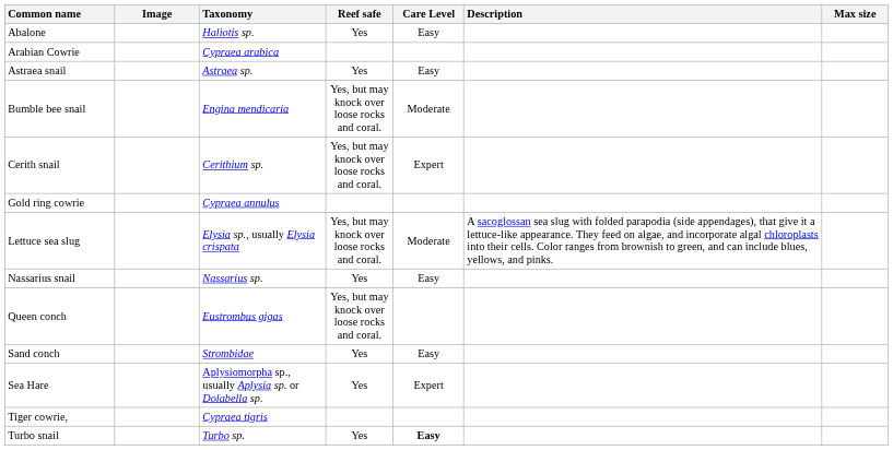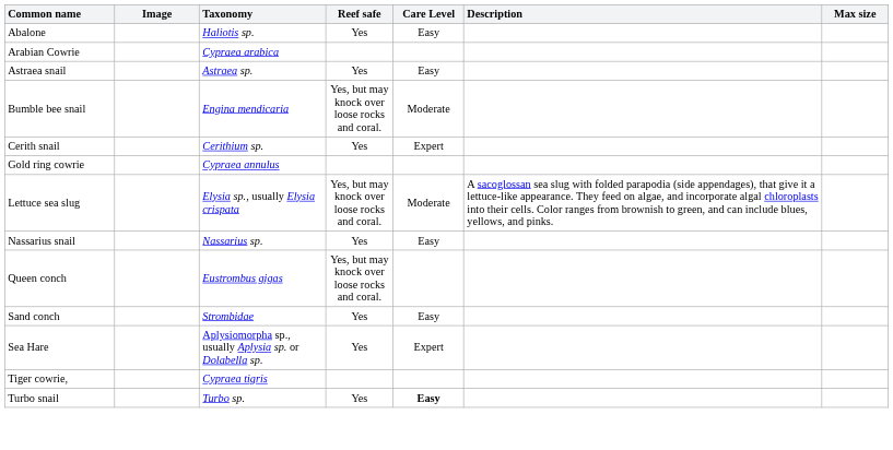 <table class="sortable collapsible" cellpadding="4" width="100%" border="1" style="border:1px solid #aaa; border-collapse:collapse">
 <tr>
 <th align="left" style="background:#F2F3F4" width="170px">Common name</th>
 <th style="background:#F2F3F4" width="130px" class="unsortable">Image</th>
 <th align="left" style="background:#F2F3F4" width="190px">Taxonomy</th>
 <th style="background:#F2F3F4" width="100px">Reef safe</th>
 <th style="background:#F2F3F4" width="100px">Care Level</th>
 <th align="left" style="background:#F2F3F4" width="610px" class="unsortable">Description</th>
 <th style="background:#F2F3F4" width="100px">Max size</th>
 </tr>
 <tr>
 <td>Abalone</td>
 <td></td>
 <td><em><a href='#'>Haliotis</a> sp.</em></td>
 <td align="center">Yes</td>
 <td align="center">Easy</td>
 <td></td>
 <td align="center"></td>
 </tr>
 <tr>
 <td>Arabian Cowrie</td>
 <td></td>
 <td><em><a href='#'>Cypraea arabica</a></em></td>
 <td align="center"></td>
 <td align="center"></td>
 <td></td>
 <td align="center"></td>
 </tr>
 <tr>
 <td>Astraea snail</td>
 <td></td>
 <td><em><a href='#'>Astraea</a> sp.</em></td>
 <td align="center">Yes</td>
 <td align="center">Easy</td>
 <td></td>
 <td align="center"></td>
 </tr>
 <tr>
 <td>Bumble bee snail</td>
 <td></td>
 <td><em><a href='#'>Engina mendicaria</a></em></td>
 <td align="center">Yes, but may knock over loose rocks and coral.</td>
 <td align="center">Moderate</td>
 <td></td>
 <td align="center"></td>
 </tr>
 <tr>
 <td>Cerith snail</td>
 <td></td>
 <td><em><a href='#'>Cerithium</a> sp.</em></td>
-<td align="center">Yes, but may knock over loose rocks and coral.</td>
+<td align="center">Yes</td>
 <td align="center">Expert</td>
 <td></td>
 <td align="center"></td>
 </tr>
 <tr>
 <td>Gold ring cowrie</td>
 <td></td>
 <td><em><a href='#'>Cypraea annulus</a></em></td>
 <td align="center"></td>
 <td align="center"></td>
 <td></td>
 <td align="center"></td>
 </tr>
 <tr>
 <td>Lettuce sea slug</td>
 <td></td>
 <td><em><a href='#'>Elysia</a> sp.</em>, usually <em><a href='#'>Elysia crispata</a></em></td>
 <td align="center">Yes, but may knock over loose rocks and coral.</td>
 <td align="center">Moderate</td>
 <td>A <a href='#'>sacoglossan</a> sea slug with folded parapodia (side appendages), that give it a lettuce-like appearance.  They feed on algae, and incorporate algal <a href='#'>chloroplasts</a> into their cells.  Color ranges from brownish to green, and can include blues, yellows, and pinks.</td>
 <td align="center"></td>
 </tr>
 <tr>
 <td>Nassarius snail</td>
 <td></td>
 <td><em><a href='#'>Nassarius</a> sp.</em></td>
 <td align="center">Yes</td>
 <td align="center">Easy</td>
 <td></td>
 <td align="center"></td>
 </tr>
 <tr>
 <td>Queen conch</td>
 <td></td>
 <td><em><a href='#'>Eustrombus gigas</a></em></td>
 <td align="center">Yes, but may knock over loose rocks and coral.</td>
 <td align="center"></td>
 <td></td>
 <td align="center"></td>
 </tr>
 <tr>
 <td>Sand conch</td>
 <td></td>
 <td><em><a href='#'>Strombidae</a></em></td>
 <td align="center">Yes</td>
 <td align="center">Easy</td>
 <td></td>
 <td align="center"></td>
 </tr>
 <tr>
 <td>Sea Hare</td>
 <td></td>
 <td><a href='#'>Aplysiomorpha</a> sp., usually <em><a href='#'>Aplysia</a> sp.</em> or <em><a href='#'>Dolabella</a> sp.</em></td>
 <td align="center">Yes</td>
 <td align="center">Expert</td>
 <td></td>
 <td align="center"></td>
 </tr>
 <tr>
 <td>Tiger cowrie,</td>
 <td></td>
 <td><em><a href='#'>Cypraea tigris</a></em></td>
 <td align="center"></td>
 <td align="center"></td>
 <td></td>
 <td align="center"></td>
 </tr>
 <tr>
 <td>Turbo snail</td>
 <td></td>
 <td><em><a href='#'>Turbo</a> sp.</em></td>
 <td align="center">Yes</td>
 <td align="center"><strong>Easy</strong></td>
 <td></td>
 <td align="center"></td>
 </tr>
 </table>
